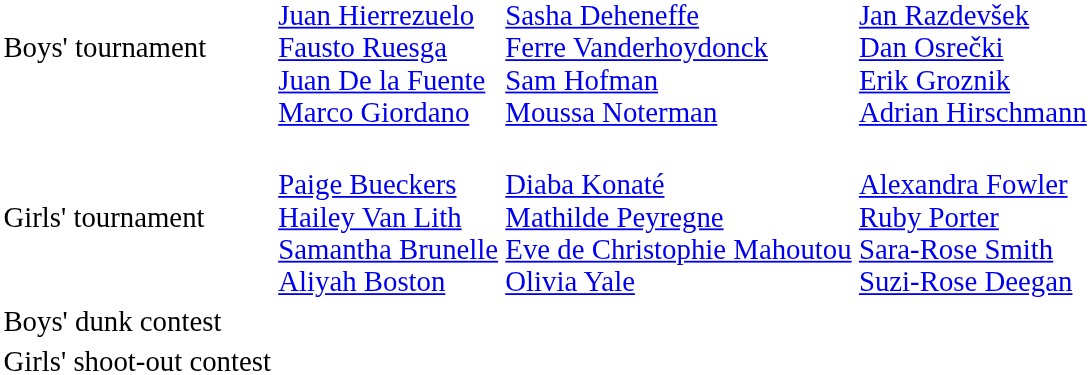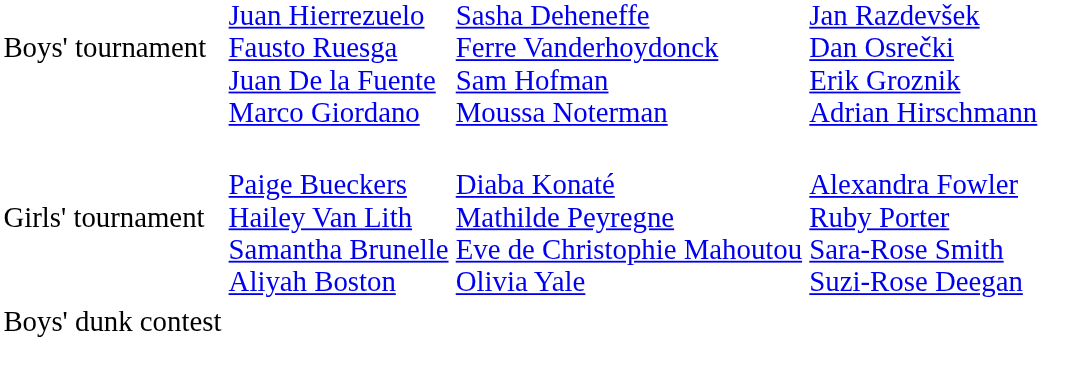 <table>
 <tr>
 <td>Boys' tournament<br></td>
 <td><br><a href='#'>Juan Hierrezuelo</a><br><a href='#'>Fausto Ruesga</a><br><a href='#'>Juan De la Fuente</a><br><a href='#'>Marco Giordano</a></td>
 <td><br><a href='#'>Sasha Deheneffe</a><br><a href='#'>Ferre Vanderhoydonck</a><br><a href='#'>Sam Hofman</a><br><a href='#'>Moussa Noterman</a></td>
 <td><br><a href='#'>Jan Razdevšek</a><br><a href='#'>Dan Osrečki</a><br><a href='#'>Erik Groznik</a><br><a href='#'>Adrian Hirschmann</a></td>
 </tr>
 <tr>
 <td>Girls' tournament<br></td>
 <td><br><a href='#'>Paige Bueckers</a><br><a href='#'>Hailey Van Lith</a><br><a href='#'>Samantha Brunelle</a><br><a href='#'>Aliyah Boston</a></td>
 <td><br><a href='#'>Diaba Konaté</a><br><a href='#'>Mathilde Peyregne</a><br><a href='#'>Eve de Christophie Mahoutou</a><br><a href='#'>Olivia Yale</a></td>
 <td><br><a href='#'>Alexandra Fowler</a><br><a href='#'>Ruby Porter</a><br><a href='#'>Sara-Rose Smith</a><br><a href='#'>Suzi-Rose Deegan</a></td>
 </tr>
 <tr>
 <td>Boys' dunk contest<br></td>
 <td></td>
 <td></td>
 <td></td>
 </tr>
-<tr>
-<td>Girls' shoot-out contest<br></td>
-<td></td>
-<td></td>
-<td></td>
-</tr>
 </table>
